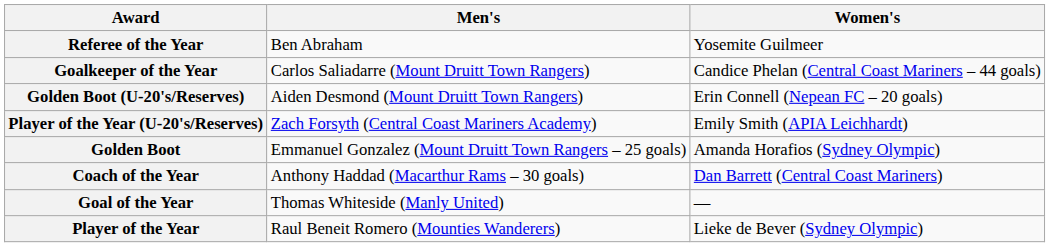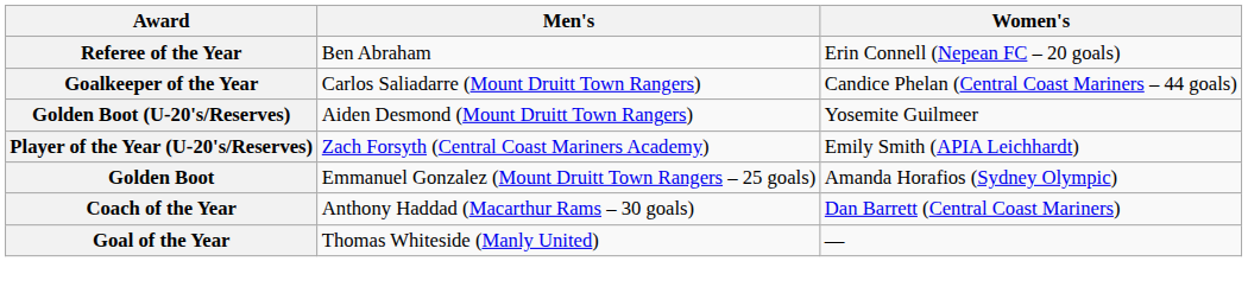 <table class="wikitable">
 <tr>
 <th>Award</th>
 <th>Men's</th>
 <th>Women's</th>
 </tr>
 <tr>
 <th>Referee of the Year</th>
 <td>Ben Abraham</td>
-<td>Yosemite Guilmeer</td>
+<td>Erin Connell (<a href='#'>Nepean FC</a> – 20 goals)</td>
 </tr>
 <tr>
 <th>Goalkeeper of the Year</th>
 <td>Carlos Saliadarre (<a href='#'>Mount Druitt Town Rangers</a>)</td>
 <td>Candice Phelan (<a href='#'>Central Coast Mariners</a> – 44 goals)</td>
 </tr>
 <tr>
 <th>Golden Boot (U-20's/Reserves)</th>
 <td>Aiden Desmond (<a href='#'>Mount Druitt Town Rangers</a>)</td>
-<td>Erin Connell (<a href='#'>Nepean FC</a> – 20 goals)</td>
+<td>Yosemite Guilmeer</td>
 </tr>
 <tr>
 <th>Player of the Year (U-20's/Reserves)</th>
 <td><a href='#'>Zach Forsyth</a> (<a href='#'>Central Coast Mariners Academy</a>)</td>
 <td>Emily Smith (<a href='#'>APIA Leichhardt</a>)</td>
 </tr>
 <tr>
 <th>Golden Boot</th>
 <td>Emmanuel Gonzalez (<a href='#'>Mount Druitt Town Rangers</a> – 25 goals)</td>
 <td>Amanda Horafios (<a href='#'>Sydney Olympic</a>)</td>
 </tr>
 <tr>
 <th>Coach of the Year</th>
 <td>Anthony Haddad (<a href='#'>Macarthur Rams</a> – 30 goals)</td>
 <td><a href='#'>Dan Barrett</a> (<a href='#'>Central Coast Mariners</a>)</td>
 </tr>
 <tr>
 <th>Goal of the Year</th>
 <td>Thomas Whiteside (<a href='#'>Manly United</a>)</td>
 <td>—</td>
 </tr>
-<tr>
-<th>Player of the Year</th>
-<td>Raul Beneit Romero (<a href='#'>Mounties Wanderers</a>)</td>
-<td>Lieke de Bever (<a href='#'>Sydney Olympic</a>)</td>
-</tr>
 </table>
